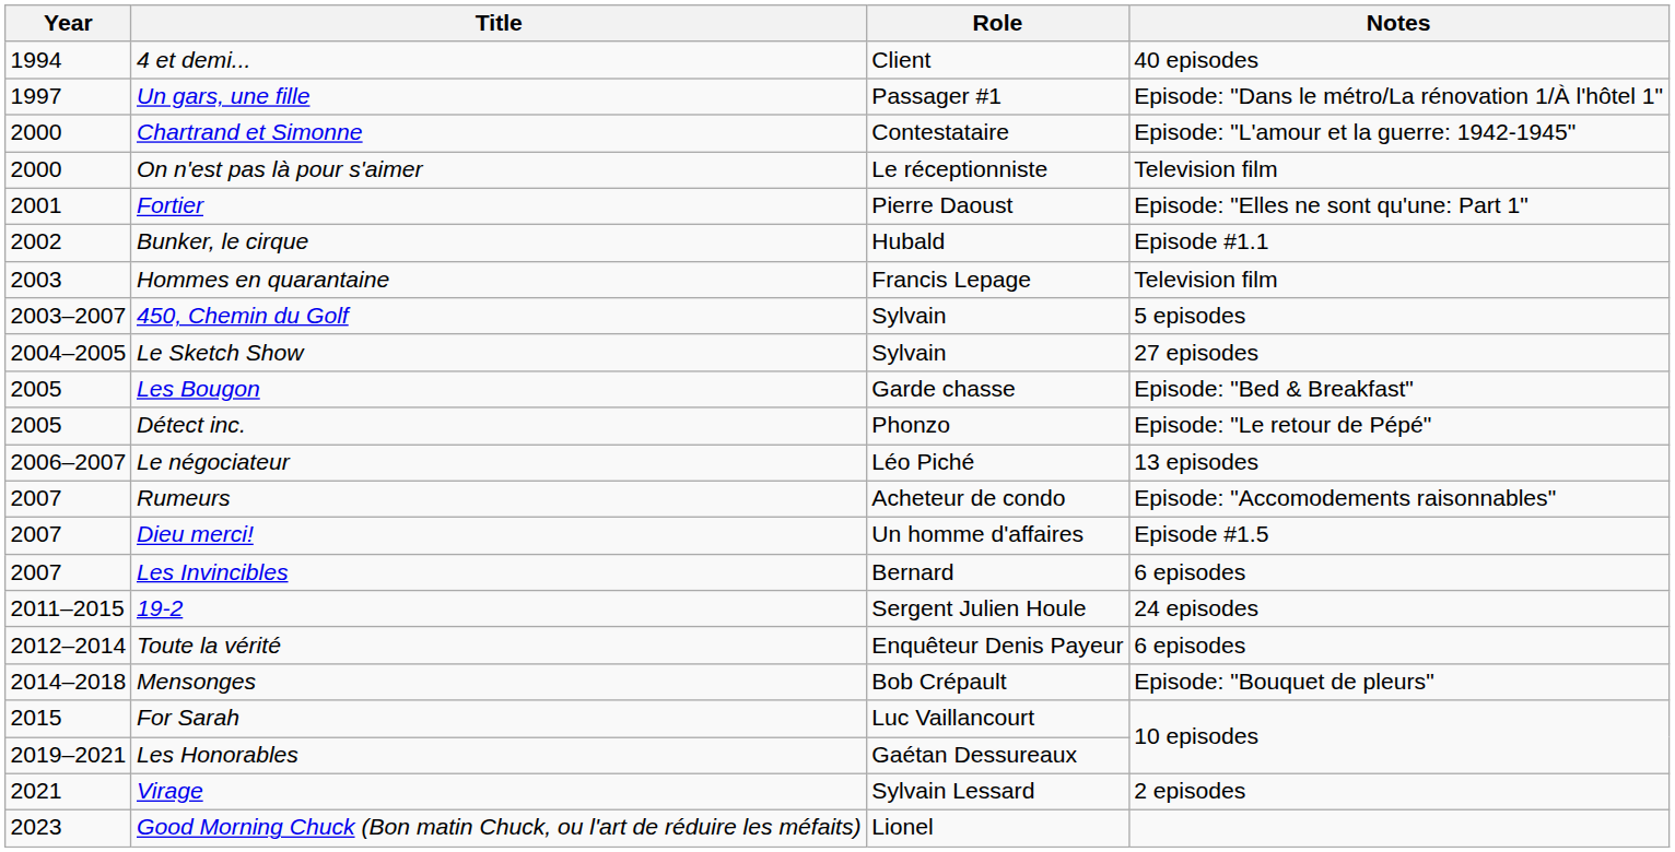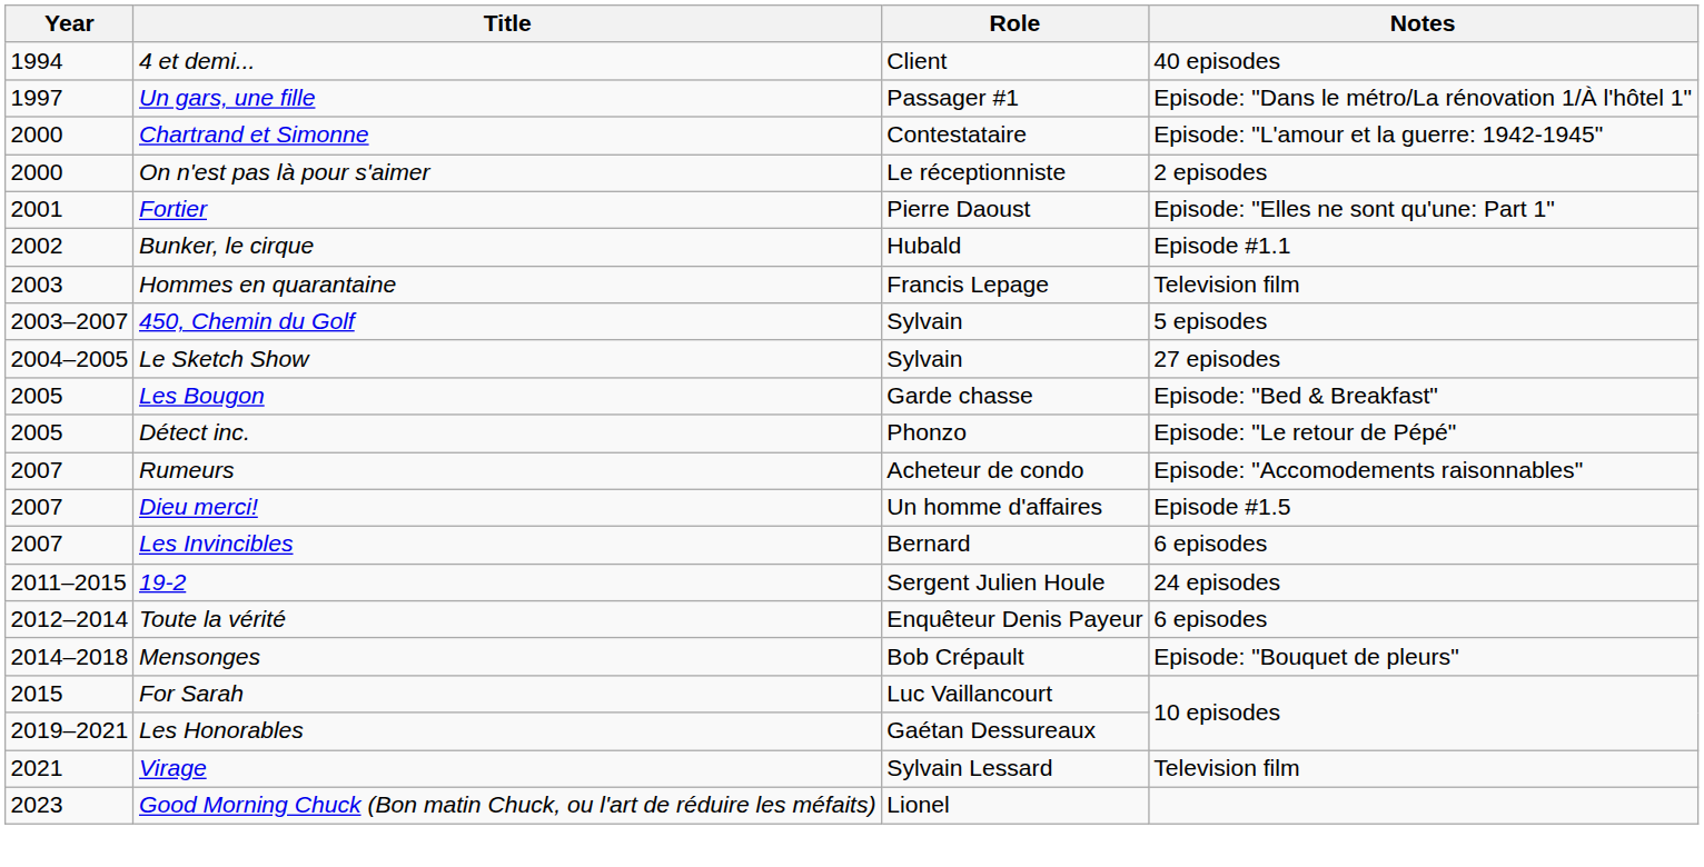 <table class="wikitable sortable">
 <tr>
 <th>Year</th>
 <th>Title</th>
 <th>Role</th>
 <th>Notes</th>
 </tr>
 <tr>
 <td>1994</td>
 <td><em>4 et demi...</em></td>
 <td>Client</td>
 <td>40 episodes</td>
 </tr>
 <tr>
 <td>1997</td>
 <td><em><a href='#'>Un gars, une fille</a></em></td>
 <td>Passager #1</td>
 <td>Episode: "Dans le métro/La rénovation 1/À l'hôtel 1"</td>
 </tr>
 <tr>
 <td>2000</td>
 <td><em><a href='#'>Chartrand et Simonne</a></em></td>
 <td>Contestataire</td>
 <td>Episode: "L'amour et la guerre: 1942-1945"</td>
 </tr>
 <tr>
 <td>2000</td>
 <td><em>On n'est pas là pour s'aimer</em></td>
 <td>Le réceptionniste</td>
-<td>Television film</td>
+<td>2 episodes</td>
 </tr>
 <tr>
 <td>2001</td>
 <td><a href='#'><em>Fortier</em></a></td>
 <td>Pierre Daoust</td>
 <td>Episode: "Elles ne sont qu'une: Part 1"</td>
 </tr>
 <tr>
 <td>2002</td>
 <td><em>Bunker, le cirque</em></td>
 <td>Hubald</td>
 <td>Episode #1.1</td>
 </tr>
 <tr>
 <td>2003</td>
 <td><em>Hommes en quarantaine</em></td>
 <td>Francis Lepage</td>
 <td>Television film</td>
 </tr>
 <tr>
 <td>2003–2007</td>
 <td><em><a href='#'>450, Chemin du Golf</a></em></td>
 <td>Sylvain</td>
 <td>5 episodes</td>
 </tr>
 <tr>
 <td>2004–2005</td>
 <td><em>Le Sketch Show</em></td>
 <td>Sylvain</td>
 <td>27 episodes</td>
 </tr>
 <tr>
 <td>2005</td>
 <td><em><a href='#'>Les Bougon</a></em></td>
 <td>Garde chasse</td>
 <td>Episode: "Bed & Breakfast"</td>
 </tr>
 <tr>
 <td>2005</td>
 <td><em>Détect inc.</em></td>
 <td>Phonzo</td>
 <td>Episode: "Le retour de Pépé"</td>
-</tr>
-<tr>
-<td>2006–2007</td>
-<td><em>Le négociateur</em></td>
-<td>Léo Piché</td>
-<td>13 episodes</td>
 </tr>
 <tr>
 <td>2007</td>
 <td><em>Rumeurs</em></td>
 <td>Acheteur de condo</td>
 <td>Episode: "Accomodements raisonnables"</td>
 </tr>
 <tr>
 <td>2007</td>
 <td><em><a href='#'>Dieu merci!</a></em></td>
 <td>Un homme d'affaires</td>
 <td>Episode #1.5</td>
 </tr>
 <tr>
 <td>2007</td>
 <td><em><a href='#'>Les Invincibles</a></em></td>
 <td>Bernard</td>
 <td>6 episodes</td>
 </tr>
 <tr>
 <td>2011–2015</td>
 <td><a href='#'><em>19-2</em></a></td>
 <td>Sergent Julien Houle</td>
 <td>24 episodes</td>
 </tr>
 <tr>
 <td>2012–2014</td>
 <td><em>Toute la vérité</em></td>
 <td>Enquêteur Denis Payeur</td>
 <td>6 episodes</td>
 </tr>
 <tr>
 <td>2014–2018</td>
 <td><em>Mensonges</em></td>
 <td>Bob Crépault</td>
 <td>Episode: "Bouquet de pleurs"</td>
 </tr>
 <tr>
 <td>2015</td>
 <td><em>For Sarah</em></td>
 <td>Luc Vaillancourt</td>
 <td rowspan="2">10 episodes</td>
 </tr>
 <tr>
 <td>2019–2021</td>
 <td><em>Les Honorables</em></td>
 <td>Gaétan Dessureaux</td>
 </tr>
 <tr>
 <td>2021</td>
 <td><em><a href='#'>Virage</a></em></td>
 <td>Sylvain Lessard</td>
-<td>2 episodes</td>
+<td>Television film</td>
 </tr>
 <tr>
 <td>2023</td>
 <td><em><a href='#'>Good Morning Chuck</a> (Bon matin Chuck, ou l'art de réduire les méfaits)</em></td>
 <td>Lionel</td>
 <td></td>
 </tr>
 </table>
